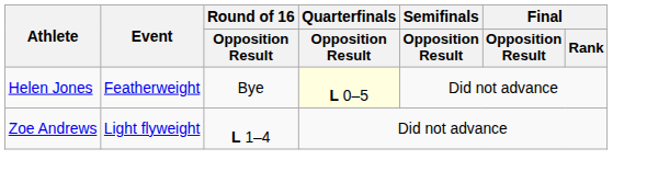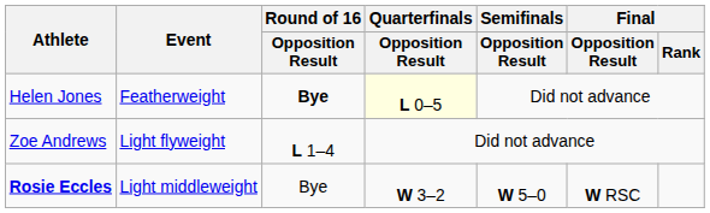 <table class="wikitable" style="font-size:90%; text-align:center">
 <tr>
 <th rowspan=2>Athlete</th>
 <th rowspan=2>Event</th>
 <th>Round of 16</th>
 <th>Quarterfinals</th>
 <th>Semifinals</th>
 <th colspan=2>Final</th>
 </tr>
 <tr style="font-size:95%">
 <th>Opposition<br>Result</th>
 <th>Opposition<br>Result</th>
 <th>Opposition<br>Result</th>
 <th>Opposition<br>Result</th>
 <th>Rank</th>
 </tr>
 <tr>
 <td align=left><a href='#'>Helen Jones</a></td>
 <td align=left><a href='#'>Featherweight</a></td>
-<td>Bye</td>
+<td><strong>Bye</strong></td>
 <td style="background: lightyellow;"><br><strong>L</strong> 0–5</td>
 <td colspan=3>Did not advance</td>
 </tr>
 <tr>
 <td align=left><a href='#'>Zoe Andrews</a></td>
 <td align=left><a href='#'>Light flyweight</a></td>
 <td><br><strong>L</strong> 1–4</td>
 <td colspan="4">Did not advance</td>
 </tr>
+<tr>
+<td align=left><strong><a href='#'>Rosie Eccles</a></strong></td>
+<td align=left><a href='#'>Light middleweight</a></td>
+<td>Bye</td>
+<td><br><strong>W</strong> 3–2</td>
+<td><br><strong>W</strong> 5–0</td>
+<td><br><strong>W</strong> RSC</td>
+<td></td>
+</tr>
 </table>
